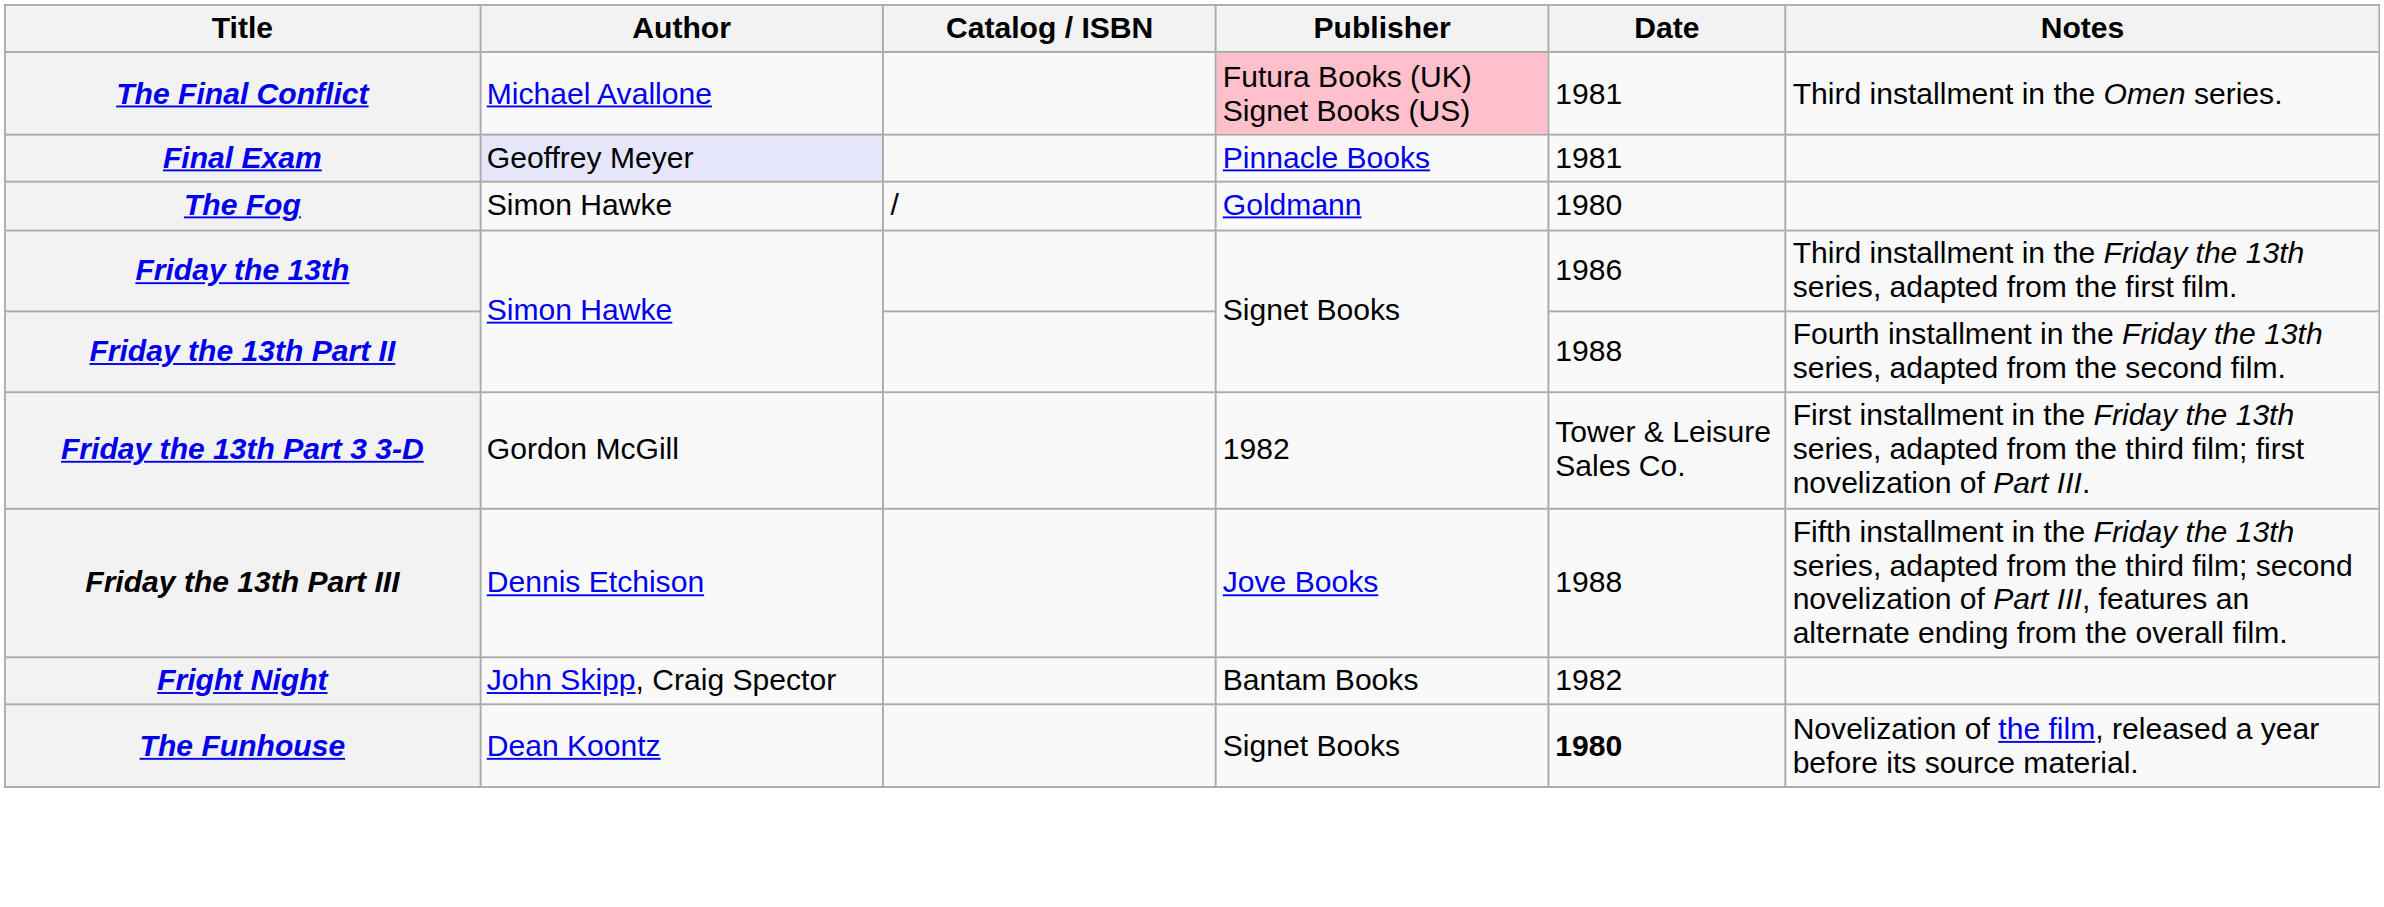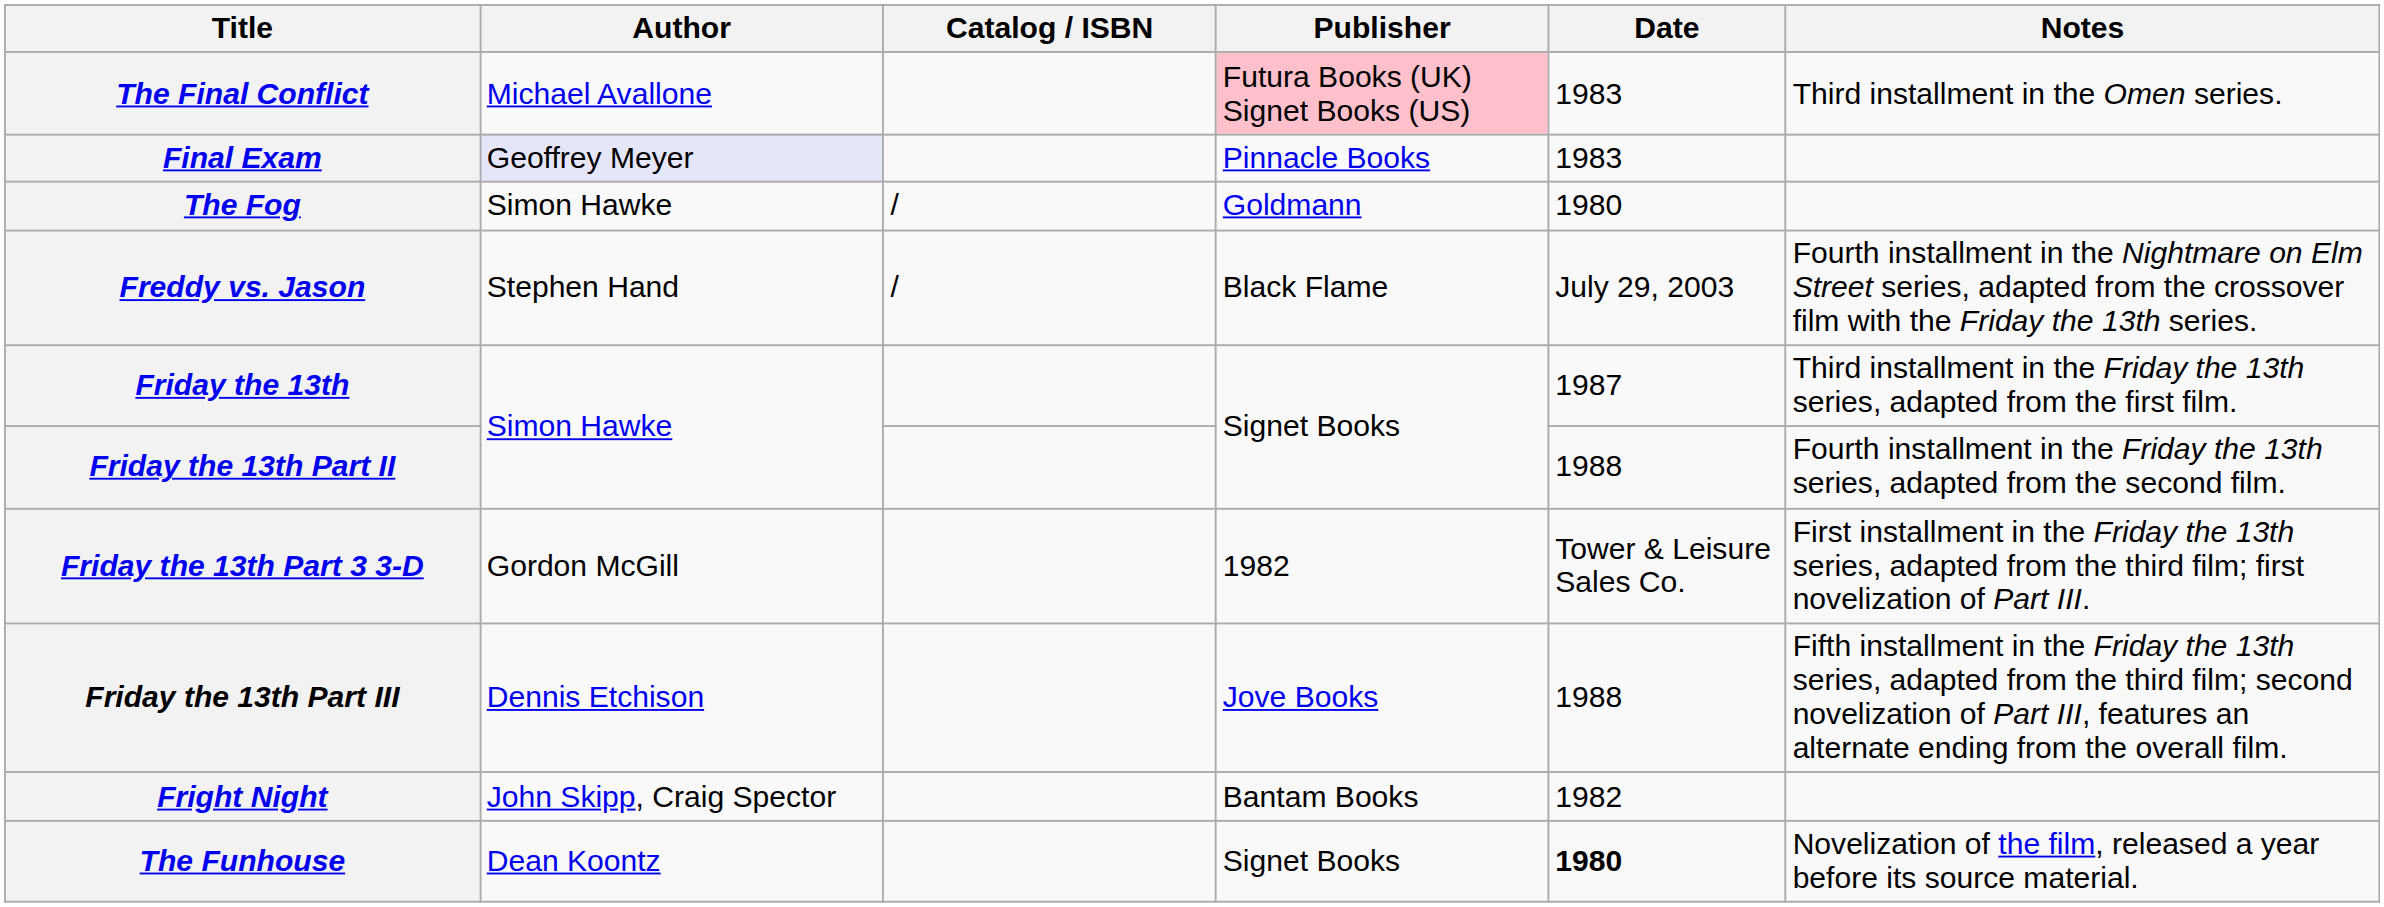 <table class="wikitable sortable" style="width:100%;">
 <tr>
 <th width=20%>Title</th>
 <th width=17%>Author</th>
 <th width=14%>Catalog / ISBN</th>
 <th width=14%>Publisher</th>
 <th width=10%>Date</th>
 <th width=25%>Notes</th>
 </tr>
 <tr>
 <th><em><a href='#'>The Final Conflict</a></em></th>
 <td><a href='#'>Michael Avallone</a></td>
 <td></td>
 <td style="background: pink;">Futura Books (UK) <br> Signet Books (US)</td>
-<td>1981</td>
+<td>1983</td>
 <td>Third installment in the <em>Omen</em> series.</td>
 </tr>
 <tr>
 <th><em><a href='#'>Final Exam</a></em></th>
 <td style="background: lavender;">Geoffrey Meyer</td>
 <td></td>
 <td><a href='#'>Pinnacle Books</a></td>
-<td>1981</td>
+<td>1983</td>
 <td></td>
 </tr>
 <tr>
 <th><em><a href='#'>The Fog</a></em></th>
 <td>Simon Hawke</td>
 <td> / </td>
 <td><a href='#'>Goldmann</a></td>
 <td>1980</td>
 <td></td>
 </tr>
 <tr>
+<th><em><a href='#'>Freddy vs. Jason</a></em></th>
+<td>Stephen Hand</td>
+<td> / </td>
+<td>Black Flame</td>
+<td>July 29, 2003</td>
+<td>Fourth installment in the <em>Nightmare on Elm Street</em> series, adapted from the crossover film with the <em>Friday the 13th</em> series.</td>
+</tr>
+<tr>
 <th><em><a href='#'>Friday the 13th</a></em></th>
 <td rowspan="2"><a href='#'>Simon Hawke</a></td>
 <td></td>
 <td rowspan="2">Signet Books</td>
-<td>1986</td>
+<td>1987</td>
 <td>Third installment in the <em>Friday the 13th</em> series, adapted from the first film.</td>
 </tr>
 <tr>
 <th><em><a href='#'>Friday the 13th Part II</a></em></th>
 <td></td>
 <td>1988</td>
 <td>Fourth installment in the <em>Friday the 13th</em> series, adapted from the second film.</td>
 </tr>
 <tr>
 <th><em><a href='#'>Friday the 13th Part 3 3-D</a></em></th>
 <td>Gordon McGill</td>
 <td></td>
 <td>1982</td>
 <td>Tower & Leisure Sales Co.</td>
 <td>First installment in the <em>Friday the 13th</em> series, adapted from the third film; first novelization of <em>Part III</em>.</td>
 </tr>
 <tr>
 <th><em>Friday the 13th Part III</em></th>
 <td><a href='#'>Dennis Etchison</a></td>
 <td></td>
 <td><a href='#'>Jove Books</a></td>
 <td>1988</td>
 <td>Fifth installment in the <em>Friday the 13th</em> series, adapted from the third film; second novelization of <em>Part III</em>, features an alternate ending from the overall film.</td>
 </tr>
 <tr>
 <th><em><a href='#'>Fright Night</a></em></th>
 <td><a href='#'>John Skipp</a>, Craig Spector</td>
 <td></td>
 <td>Bantam Books</td>
 <td>1982</td>
 <td></td>
 </tr>
 <tr>
 <th><em><a href='#'>The Funhouse</a></em></th>
 <td><a href='#'>Dean Koontz</a></td>
 <td></td>
 <td>Signet Books</td>
 <td><strong>1980</strong></td>
 <td>Novelization of <a href='#'>the film</a>, released a year before its source material.</td>
 </tr>
 </table>
